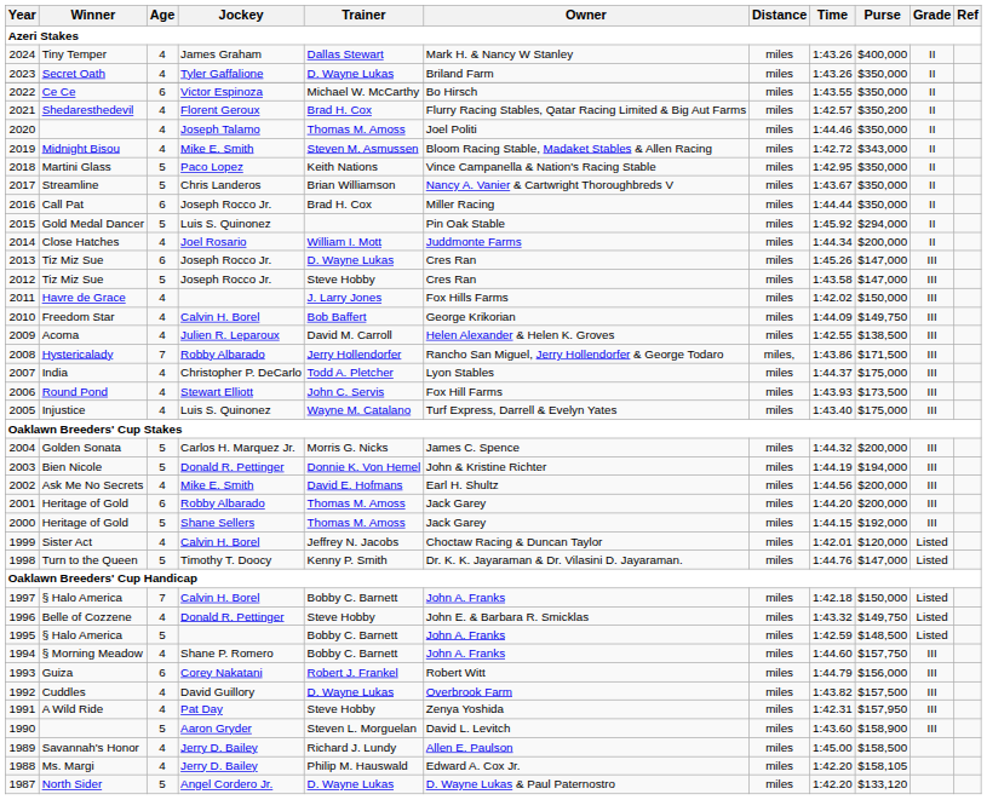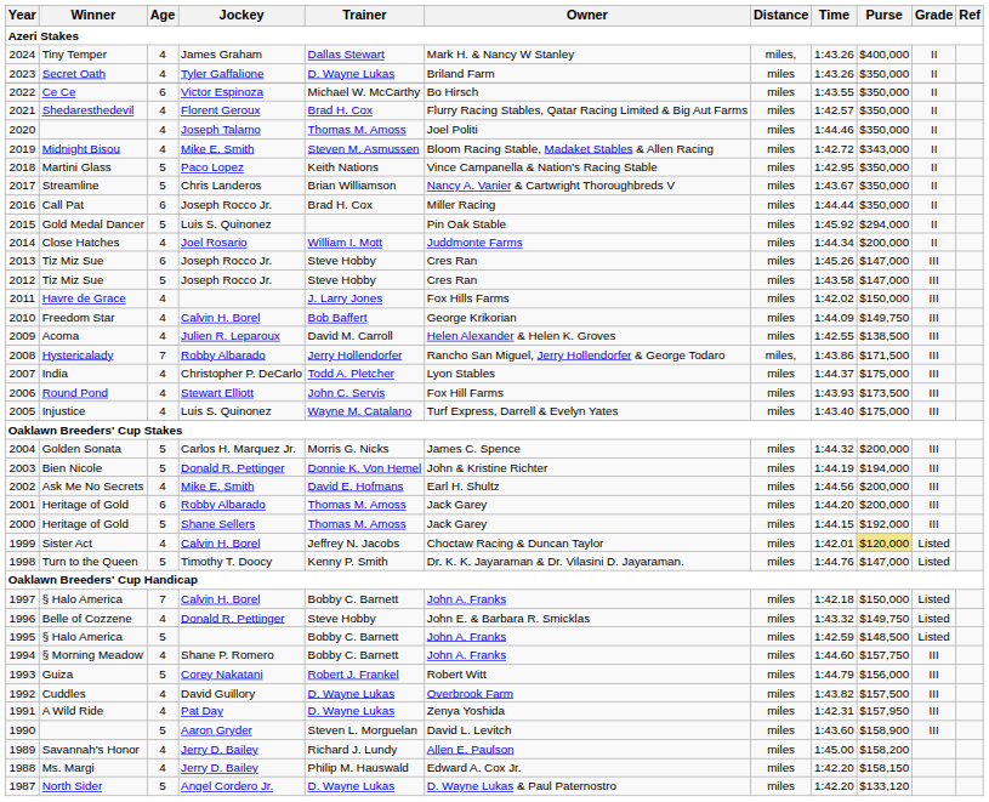 <table class="wikitable sortable">
 <tr>
 <th>Year</th>
 <th>Winner</th>
 <th>Age</th>
 <th>Jockey</th>
 <th>Trainer</th>
 <th>Owner</th>
 <th>Distance</th>
 <th>Time</th>
 <th>Purse</th>
 <th>Grade</th>
 <th>Ref</th>
 </tr>
 <tr style="font-size:90%; background-color:white">
 <td align="left" colspan=11><strong>Azeri Stakes</strong></td>
 </tr>
 <tr style="font-size:90%;">
 <td align=center>2024</td>
 <td>Tiny Temper</td>
 <td align=center>4</td>
 <td>James Graham</td>
 <td><a href='#'>Dallas Stewart</a></td>
 <td>Mark H. & Nancy W Stanley</td>
-<td align=center> miles</td>
+<td align=center> miles,</td>
 <td align=center>1:43.26</td>
 <td align=center>$400,000</td>
 <td align=center>II</td>
 <td></td>
 </tr>
 <tr style="font-size:90%;">
 <td align=center>2023</td>
 <td><a href='#'>Secret Oath</a></td>
 <td align=center>4</td>
 <td><a href='#'>Tyler Gaffalione</a></td>
 <td><a href='#'>D. Wayne Lukas</a></td>
 <td>Briland Farm</td>
 <td align=center> miles</td>
 <td align=center>1:43.26</td>
 <td align=center>$350,000</td>
 <td align=center>II</td>
 <td></td>
 </tr>
 <tr style="font-size:90%; background-color:white">
 </tr>
 <tr style="font-size:90%;">
 <td align=center>2022</td>
 <td><a href='#'>Ce Ce</a></td>
 <td align=center>6</td>
 <td><a href='#'>Victor Espinoza</a></td>
 <td>Michael W. McCarthy</td>
 <td>Bo Hirsch</td>
 <td align=center> miles</td>
 <td align=center>1:43.55</td>
 <td align=center>$350,000</td>
 <td align=center>II</td>
 <td></td>
 </tr>
 <tr style="font-size:90%;">
 <td align=center>2021</td>
 <td><a href='#'>Shedaresthedevil</a></td>
 <td align=center>4</td>
 <td><a href='#'>Florent Geroux</a></td>
 <td><a href='#'>Brad H. Cox</a></td>
 <td>Flurry Racing Stables, Qatar Racing Limited & Big Aut Farms</td>
 <td align=center> miles</td>
 <td align=center>1:42.57</td>
-<td align=center>$350,200</td>
+<td align=center>$350,000</td>
 <td align=center>II</td>
 <td></td>
 </tr>
 <tr style="font-size:90%;">
 <td align=center>2020</td>
 <td></td>
 <td align=center>4</td>
 <td><a href='#'>Joseph Talamo</a></td>
 <td><a href='#'>Thomas M. Amoss</a></td>
 <td>Joel Politi</td>
 <td align=center> miles</td>
 <td align=center>1:44.46</td>
 <td align=center>$350,000</td>
 <td align=center>II</td>
 <td></td>
 </tr>
 <tr style="font-size:90%;">
 <td align=center>2019</td>
 <td><a href='#'>Midnight Bisou</a></td>
 <td align=center>4</td>
 <td><a href='#'>Mike E. Smith</a></td>
 <td><a href='#'>Steven M. Asmussen</a></td>
 <td>Bloom Racing Stable, <a href='#'>Madaket Stables</a> & Allen Racing</td>
 <td align=center> miles</td>
 <td align=center>1:42.72</td>
 <td align=center>$343,000</td>
 <td align=center>II</td>
 <td></td>
 </tr>
 <tr style="font-size:90%;">
 <td align=center>2018</td>
 <td>Martini Glass</td>
 <td align=center>5</td>
 <td><a href='#'>Paco Lopez</a></td>
 <td>Keith Nations</td>
 <td>Vince Campanella & Nation's Racing Stable</td>
 <td align=center> miles</td>
 <td align=center>1:42.95</td>
 <td align=center>$350,000</td>
 <td align=center>II</td>
 <td></td>
 </tr>
 <tr style="font-size:90%;">
 <td align=center>2017</td>
 <td>Streamline</td>
 <td align=center>5</td>
 <td>Chris Landeros</td>
 <td>Brian Williamson</td>
 <td><a href='#'>Nancy A. Vanier</a> & Cartwright Thoroughbreds V</td>
 <td align=center> miles</td>
 <td align=center>1:43.67</td>
 <td align=center>$350,000</td>
 <td align=center>II</td>
 <td></td>
 </tr>
 <tr style="font-size:90%;">
 <td align=center>2016</td>
 <td>Call Pat</td>
 <td align=center>6</td>
 <td>Joseph Rocco Jr.</td>
 <td>Brad H. Cox</td>
 <td>Miller Racing</td>
 <td align=center> miles</td>
 <td align=center>1:44.44</td>
 <td align=center>$350,000</td>
 <td align=center>II</td>
 <td></td>
 </tr>
 <tr style="font-size:90%;">
 <td align=center>2015</td>
 <td>Gold Medal Dancer</td>
 <td align=center>5</td>
 <td>Luis S. Quinonez</td>
 <td></td>
 <td>Pin Oak Stable</td>
 <td align=center> miles</td>
 <td align=center>1:45.92</td>
 <td align=center>$294,000</td>
 <td align=center>II</td>
 <td></td>
 </tr>
 <tr style="font-size:90%;">
 <td align=center>2014</td>
 <td>Close Hatches</td>
 <td align=center>4</td>
 <td><a href='#'>Joel Rosario</a></td>
 <td><a href='#'>William I. Mott</a></td>
 <td><a href='#'>Juddmonte Farms</a></td>
 <td align=center> miles</td>
 <td align=center>1:44.34</td>
 <td align=center>$200,000</td>
 <td align=center>II</td>
 <td></td>
 </tr>
 <tr style="font-size:90%;">
 <td align=center>2013</td>
 <td>Tiz Miz Sue</td>
 <td align=center>6</td>
 <td>Joseph Rocco Jr.</td>
-<td><a href='#'>D. Wayne Lukas</a></td>
+<td>Steve Hobby</td>
 <td>Cres Ran</td>
 <td align=center> miles</td>
 <td align=center>1:45.26</td>
 <td align=center>$147,000</td>
 <td align=center>III</td>
 <td></td>
 </tr>
 <tr style="font-size:90%;">
 <td align=center>2012</td>
 <td>Tiz Miz Sue</td>
 <td align=center>5</td>
 <td>Joseph Rocco Jr.</td>
 <td>Steve Hobby</td>
 <td>Cres Ran</td>
 <td align=center> miles</td>
 <td align=center>1:43.58</td>
 <td align=center>$147,000</td>
 <td align=center>III</td>
 <td></td>
 </tr>
 <tr style="font-size:90%;">
 <td align=center>2011</td>
 <td><a href='#'>Havre de Grace</a></td>
 <td align=center>4</td>
 <td></td>
 <td><a href='#'>J. Larry Jones</a></td>
 <td>Fox Hills Farms</td>
 <td align=center> miles</td>
 <td align=center>1:42.02</td>
 <td align=center>$150,000</td>
 <td align=center>III</td>
 <td></td>
 </tr>
 <tr style="font-size:90%;">
 <td align=center>2010</td>
 <td>Freedom Star</td>
 <td align=center>4</td>
 <td><a href='#'>Calvin H. Borel</a></td>
 <td><a href='#'>Bob Baffert</a></td>
 <td>George Krikorian</td>
 <td align=center> miles</td>
 <td align=center>1:44.09</td>
 <td align=center>$149,750</td>
 <td align=center>III</td>
 <td></td>
 </tr>
 <tr style="font-size:90%;">
 <td align=center>2009</td>
 <td>Acoma</td>
 <td align=center>4</td>
 <td><a href='#'>Julien R. Leparoux</a></td>
 <td>David M. Carroll</td>
 <td><a href='#'>Helen Alexander</a> &  Helen K. Groves</td>
 <td align=center> miles</td>
 <td align=center>1:42.55</td>
 <td align=center>$138,500</td>
 <td align=center>III</td>
 <td></td>
 </tr>
 <tr style="font-size:90%;">
 <td align=center>2008</td>
 <td><a href='#'>Hystericalady</a></td>
 <td align=center>7</td>
 <td><a href='#'>Robby Albarado</a></td>
 <td><a href='#'>Jerry Hollendorfer</a></td>
 <td>Rancho San Miguel, <a href='#'>Jerry Hollendorfer</a> & George Todaro</td>
 <td align=center> miles,</td>
 <td align=center>1:43.86</td>
 <td align=center>$171,500</td>
 <td align=center>III</td>
 <td></td>
 </tr>
 <tr style="font-size:90%;">
 <td align=center>2007</td>
 <td>India</td>
 <td align=center>4</td>
 <td>Christopher P. DeCarlo</td>
 <td><a href='#'>Todd A. Pletcher</a></td>
 <td>Lyon Stables</td>
 <td align=center> miles</td>
 <td align=center>1:44.37</td>
 <td align=center>$175,000</td>
 <td align=center>III</td>
 <td></td>
 </tr>
 <tr style="font-size:90%;">
 <td align=center>2006</td>
 <td><a href='#'>Round Pond</a></td>
 <td align=center>4</td>
 <td><a href='#'>Stewart Elliott</a></td>
 <td><a href='#'>John C. Servis</a></td>
 <td>Fox Hill Farms</td>
 <td align=center> miles</td>
 <td align=center>1:43.93</td>
 <td align=center>$173,500</td>
 <td align=center>III</td>
 <td></td>
 </tr>
 <tr style="font-size:90%;">
 <td align=center>2005</td>
 <td>Injustice</td>
 <td align=center>4</td>
 <td>Luis S. Quinonez</td>
 <td><a href='#'>Wayne M. Catalano</a></td>
 <td>Turf Express, Darrell & Evelyn Yates</td>
 <td align=center> miles</td>
 <td align=center>1:43.40</td>
 <td align=center>$175,000</td>
 <td align=center>III</td>
 <td></td>
 </tr>
 <tr style="font-size:90%; background-color:white">
 <td align="left" colspan=11><strong>Oaklawn Breeders' Cup Stakes</strong></td>
 </tr>
 <tr style="font-size:90%;">
 <td align=center>2004</td>
 <td>Golden Sonata</td>
 <td align=center>5</td>
 <td>Carlos H. Marquez Jr.</td>
 <td>Morris G. Nicks</td>
 <td>James C. Spence</td>
 <td align=center> miles</td>
 <td align=center>1:44.32</td>
 <td align=center>$200,000</td>
 <td align=center>III</td>
 <td></td>
 </tr>
 <tr style="font-size:90%;">
 <td align=center>2003</td>
 <td>Bien Nicole</td>
 <td align=center>5</td>
 <td><a href='#'>Donald R. Pettinger</a></td>
 <td><a href='#'>Donnie K. Von Hemel</a></td>
 <td>John & Kristine Richter</td>
 <td align=center> miles</td>
 <td align=center>1:44.19</td>
 <td align=center>$194,000</td>
 <td align=center>III</td>
 <td></td>
 </tr>
 <tr style="font-size:90%;">
 <td align=center>2002</td>
 <td>Ask Me No Secrets</td>
 <td align=center>4</td>
 <td><a href='#'>Mike E. Smith</a></td>
 <td><a href='#'>David E. Hofmans</a></td>
 <td>Earl H. Shultz</td>
 <td align=center> miles</td>
 <td align=center>1:44.56</td>
 <td align=center>$200,000</td>
 <td align=center>III</td>
 <td></td>
 </tr>
 <tr style="font-size:90%;">
 <td align=center>2001</td>
 <td>Heritage of Gold</td>
 <td align=center>6</td>
 <td><a href='#'>Robby Albarado</a></td>
 <td><a href='#'>Thomas M. Amoss</a></td>
 <td>Jack Garey</td>
 <td align=center> miles</td>
 <td align=center>1:44.20</td>
 <td align=center>$200,000</td>
 <td align=center>III</td>
 <td></td>
 </tr>
 <tr style="font-size:90%;">
 <td align=center>2000</td>
 <td>Heritage of Gold</td>
 <td align=center>5</td>
 <td><a href='#'>Shane Sellers</a></td>
 <td><a href='#'>Thomas M. Amoss</a></td>
 <td>Jack Garey</td>
 <td align=center> miles</td>
 <td align=center>1:44.15</td>
 <td align=center>$192,000</td>
 <td align=center>III</td>
 <td></td>
 </tr>
 <tr style="font-size:90%;">
 <td align=center>1999</td>
 <td>Sister Act</td>
 <td align=center>4</td>
 <td><a href='#'>Calvin H. Borel</a></td>
 <td>Jeffrey N. Jacobs</td>
 <td>Choctaw Racing & Duncan Taylor</td>
 <td align=center> miles</td>
 <td align=center>1:42.01</td>
-<td align=center>$120,000</td>
+<td align=center style="background: khaki;">$120,000</td>
 <td align=center>Listed</td>
 <td></td>
 </tr>
 <tr style="font-size:90%;">
 <td align=center>1998</td>
 <td>Turn to the Queen</td>
 <td align=center>5</td>
 <td>Timothy T. Doocy</td>
 <td>Kenny P. Smith</td>
 <td>Dr. K. K. Jayaraman & Dr. Vilasini D. Jayaraman.</td>
 <td align=center> miles</td>
 <td align=center>1:44.76</td>
 <td align=center>$147,000</td>
 <td align=center>Listed</td>
 <td></td>
 </tr>
 <tr style="font-size:90%; background-color:white">
 <td align="left" colspan=11><strong>Oaklawn Breeders' Cup Handicap </strong></td>
 </tr>
 <tr style="font-size:90%;">
 <td align=center>1997</td>
 <td>§ Halo America</td>
 <td align=center>7</td>
 <td><a href='#'>Calvin H. Borel</a></td>
 <td>Bobby C. Barnett</td>
 <td><a href='#'>John A. Franks</a></td>
 <td align=center> miles</td>
 <td align=center>1:42.18</td>
 <td align=center>$150,000</td>
 <td align=center>Listed</td>
 <td></td>
 </tr>
 <tr style="font-size:90%;">
 <td align=center>1996</td>
 <td>Belle of Cozzene</td>
 <td align=center>4</td>
 <td><a href='#'>Donald R. Pettinger</a></td>
 <td>Steve Hobby</td>
 <td>John E. & Barbara R. Smicklas</td>
 <td align=center> miles</td>
 <td align=center>1:43.32</td>
 <td align=center>$149,750</td>
 <td align=center>Listed</td>
 <td></td>
 </tr>
 <tr style="font-size:90%;">
 <td align=center>1995</td>
 <td>§ Halo America</td>
 <td align=center>5</td>
 <td></td>
 <td>Bobby C. Barnett</td>
 <td><a href='#'>John A. Franks</a></td>
 <td align=center> miles</td>
 <td align=center>1:42.59</td>
 <td align=center>$148,500</td>
 <td align=center>Listed</td>
 <td></td>
 </tr>
 <tr style="font-size:90%;">
 <td align=center>1994</td>
 <td>§ Morning Meadow</td>
 <td align=center>4</td>
 <td>Shane P. Romero</td>
 <td>Bobby C. Barnett</td>
 <td><a href='#'>John A. Franks</a></td>
 <td align=center> miles</td>
 <td align=center>1:44.60</td>
 <td align=center>$157,750</td>
 <td align=center>III</td>
 <td></td>
 </tr>
 <tr style="font-size:90%;">
 <td align=center>1993</td>
 <td>Guiza</td>
-<td align=center>6</td>
+<td align=center>5</td>
 <td><a href='#'>Corey Nakatani</a></td>
 <td><a href='#'>Robert J. Frankel</a></td>
 <td>Robert Witt</td>
 <td align=center> miles</td>
 <td align=center>1:44.79</td>
 <td align=center>$156,000</td>
 <td align=center>III</td>
 <td></td>
 </tr>
 <tr style="font-size:90%;">
 <td align=center>1992</td>
 <td>Cuddles</td>
 <td align=center>4</td>
 <td>David Guillory</td>
 <td><a href='#'>D. Wayne Lukas</a></td>
 <td><a href='#'>Overbrook Farm</a></td>
 <td align=center> miles</td>
 <td align=center>1:43.82</td>
 <td align=center>$157,500</td>
 <td align=center>III</td>
 <td></td>
 </tr>
 <tr style="font-size:90%;">
 <td align=center>1991</td>
 <td>A Wild Ride</td>
 <td align=center>4</td>
 <td><a href='#'>Pat Day</a></td>
-<td>Steve Hobby</td>
+<td><a href='#'>D. Wayne Lukas</a></td>
 <td>Zenya Yoshida</td>
 <td align=center> miles</td>
 <td align=center>1:42.31</td>
 <td align=center>$157,950</td>
 <td align=center>III</td>
 <td></td>
 </tr>
 <tr style="font-size:90%;">
 <td align=center>1990</td>
 <td></td>
 <td align=center>5</td>
 <td><a href='#'>Aaron Gryder</a></td>
 <td>Steven L. Morguelan</td>
 <td>David L. Levitch</td>
 <td align=center> miles</td>
 <td align=center>1:43.60</td>
 <td align=center>$158,900</td>
 <td align=center>III</td>
 <td></td>
 </tr>
 <tr style="font-size:90%;">
 <td align=center>1989</td>
 <td>Savannah's Honor</td>
 <td align=center>4</td>
 <td><a href='#'>Jerry D. Bailey</a></td>
 <td>Richard J. Lundy</td>
 <td><a href='#'>Allen E. Paulson</a></td>
 <td align=center> miles</td>
 <td align=center>1:45.00</td>
-<td align=center>$158,500</td>
+<td align=center>$158,200</td>
 <td align=center></td>
 <td></td>
 </tr>
 <tr style="font-size:90%;">
 <td align=center>1988</td>
 <td>Ms. Margi</td>
 <td align=center>4</td>
 <td><a href='#'>Jerry D. Bailey</a></td>
 <td>Philip M. Hauswald</td>
 <td>Edward A. Cox Jr.</td>
 <td align=center> miles</td>
 <td align=center>1:42.20</td>
-<td align=center>$158,105</td>
+<td align=center>$158,150</td>
 <td align=center></td>
 <td></td>
 </tr>
 <tr style="font-size:90%;">
 <td align=center>1987</td>
 <td><a href='#'>North Sider</a></td>
 <td align=center>5</td>
 <td><a href='#'>Angel Cordero Jr.</a></td>
 <td><a href='#'>D. Wayne Lukas</a></td>
 <td><a href='#'>D. Wayne Lukas</a> & Paul Paternostro</td>
 <td align=center> miles</td>
 <td align=center>1:42.20</td>
 <td align=center>$133,120</td>
 <td align=center></td>
 <td></td>
 </tr>
 </table>
